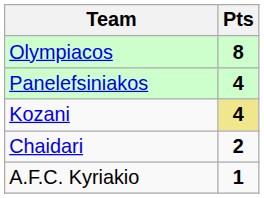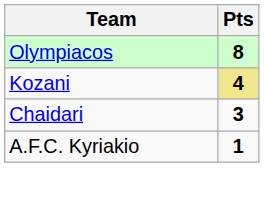 <table class="wikitable" style="text-align: center;">
 <tr>
 <th width=165>Team</th>
 <th width=20>Pts</th>
 </tr>
 <tr bgcolor="#ccffcc">
 <td align=left><a href='#'>Olympiacos</a></td>
 <td><strong>8</strong></td>
 </tr>
-<tr bgcolor="#ccffcc">
-<td align=left><a href='#'>Panelefsiniakos</a></td>
-<td><strong>4</strong></td>
-</tr>
 <tr>
 <td align=left><a href='#'>Kozani</a></td>
 <td style="background: khaki;"><strong>4</strong></td>
 </tr>
 <tr>
 <td align=left><a href='#'>Chaidari</a></td>
-<td><strong>2</strong></td>
+<td><strong>3</strong></td>
 </tr>
 <tr>
 <td align=left>A.F.C. Kyriakio</td>
 <td><strong>1</strong></td>
 </tr>
 </table>
